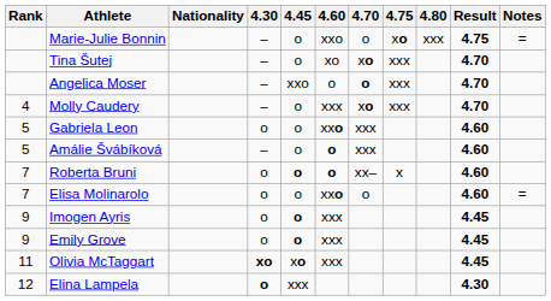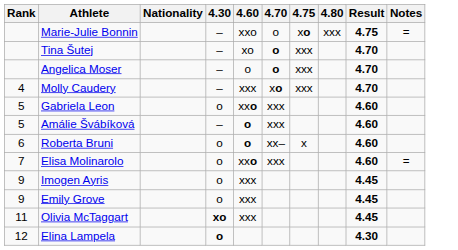 <table class="wikitable sortable" style="text-align:center">
 <tr>
 <th>Rank</th>
 <th>Athlete</th>
 <th>Nationality</th>
 <th>4.30</th>
-<th>4.45</th>
 <th>4.60</th>
 <th>4.70</th>
 <th>4.75</th>
 <th>4.80</th>
 <th>Result</th>
 <th>Notes</th>
 </tr>
 <tr>
 <td></td>
 <td align="left"><a href='#'>Marie-Julie Bonnin</a></td>
 <td align="left"></td>
 <td>–</td>
-<td>o</td>
 <td>xxo</td>
 <td>o</td>
 <td>x<strong>o</strong></td>
 <td>xxx</td>
 <td><strong>4.75</strong></td>
 <td>=</td>
 </tr>
 <tr>
 <td></td>
 <td align="left"><a href='#'>Tina Šutej</a></td>
 <td align="left"></td>
 <td>–</td>
-<td>o</td>
 <td>xo</td>
-<td>x<strong>o</strong></td>
+<td><strong>o</strong></td>
 <td>xxx</td>
 <td></td>
 <td><strong>4.70</strong></td>
 <td></td>
 </tr>
 <tr>
 <td></td>
 <td align="left"><a href='#'>Angelica Moser</a></td>
 <td align="left"></td>
 <td>–</td>
-<td>xxo</td>
 <td>o</td>
 <td><strong>o</strong></td>
 <td>xxx</td>
 <td></td>
 <td><strong>4.70</strong></td>
 <td></td>
 </tr>
 <tr>
 <td>4</td>
 <td align="left"><a href='#'>Molly Caudery</a></td>
 <td align="left"></td>
 <td>–</td>
-<td>o</td>
 <td>xxx</td>
 <td>x<strong>o</strong></td>
 <td>xxx</td>
 <td></td>
 <td><strong>4.70</strong></td>
 <td></td>
 </tr>
 <tr>
 <td>5</td>
 <td align="left"><a href='#'>Gabriela Leon</a></td>
 <td align="left"></td>
-<td>o</td>
 <td>o</td>
 <td>xx<strong>o</strong></td>
 <td>xxx</td>
 <td></td>
 <td></td>
 <td><strong>4.60</strong></td>
 <td></td>
 </tr>
 <tr>
 <td>5</td>
 <td align="left"><a href='#'>Amálie Švábíková</a></td>
 <td align="left"></td>
 <td>–</td>
-<td>o</td>
 <td><strong>o</strong></td>
 <td>xxx</td>
 <td></td>
 <td></td>
 <td><strong>4.60</strong></td>
 <td></td>
 </tr>
 <tr>
-<td>7</td>
+<td>6</td>
 <td align="left"><a href='#'>Roberta Bruni</a></td>
 <td align="left"></td>
 <td>o</td>
-<td><strong>o</strong></td>
 <td><strong>o</strong></td>
 <td>xx–</td>
 <td>x</td>
 <td></td>
 <td><strong>4.60</strong></td>
 <td></td>
 </tr>
 <tr>
 <td>7</td>
 <td align="left"><a href='#'>Elisa Molinarolo</a></td>
 <td align="left"></td>
 <td>o</td>
-<td>o</td>
 <td>xx<strong>o</strong></td>
-<td>o</td>
+<td>xxx</td>
 <td></td>
 <td></td>
 <td><strong>4.60</strong></td>
 <td>=</td>
 </tr>
 <tr>
 <td>9</td>
 <td align="left"><a href='#'>Imogen Ayris</a></td>
 <td align="left"></td>
 <td>o</td>
-<td><strong>o</strong></td>
 <td>xxx</td>
 <td></td>
 <td></td>
 <td></td>
 <td><strong>4.45</strong></td>
 <td></td>
 </tr>
 <tr>
 <td>9</td>
 <td align="left"><a href='#'> Emily Grove</a></td>
 <td align="left"></td>
 <td>o</td>
-<td><strong>o</strong></td>
 <td>xxx</td>
 <td></td>
 <td></td>
 <td></td>
 <td><strong>4.45</strong></td>
 <td></td>
 </tr>
 <tr>
 <td>11</td>
 <td align="left"><a href='#'>Olivia McTaggart</a></td>
 <td align="left"></td>
 <td><strong>xo</strong></td>
-<td>x<strong>o</strong></td>
 <td>xxx</td>
 <td></td>
 <td></td>
 <td></td>
 <td><strong>4.45</strong></td>
 <td></td>
 </tr>
 <tr>
 <td>12</td>
 <td align="left"><a href='#'>Elina Lampela</a></td>
 <td align=left></td>
 <td><strong>o</strong></td>
-<td>xxx</td>
 <td></td>
 <td></td>
 <td></td>
 <td></td>
 <td><strong>4.30</strong></td>
 <td></td>
 </tr>
 </table>
